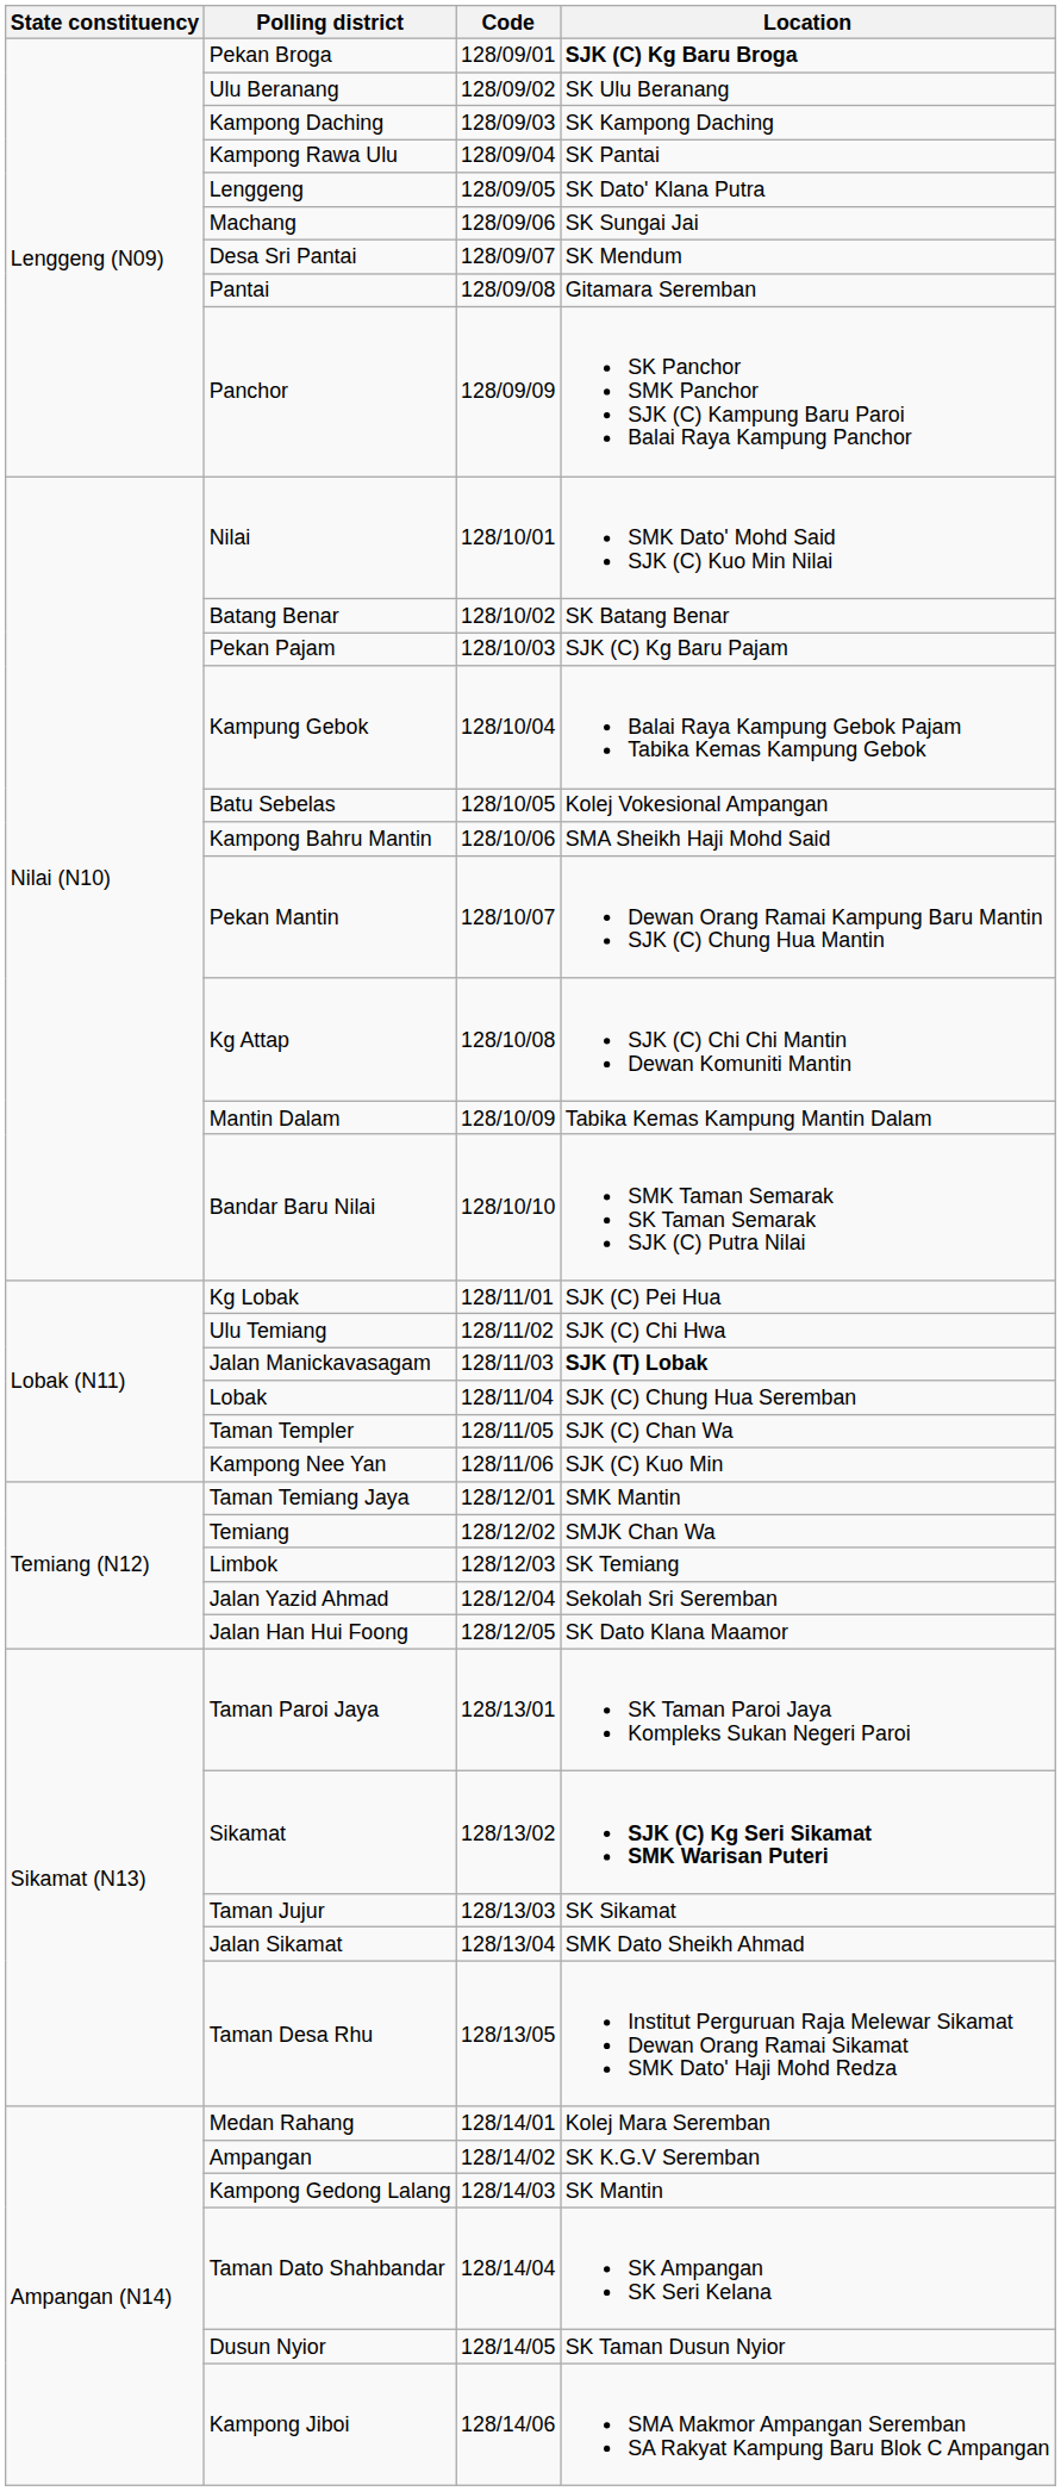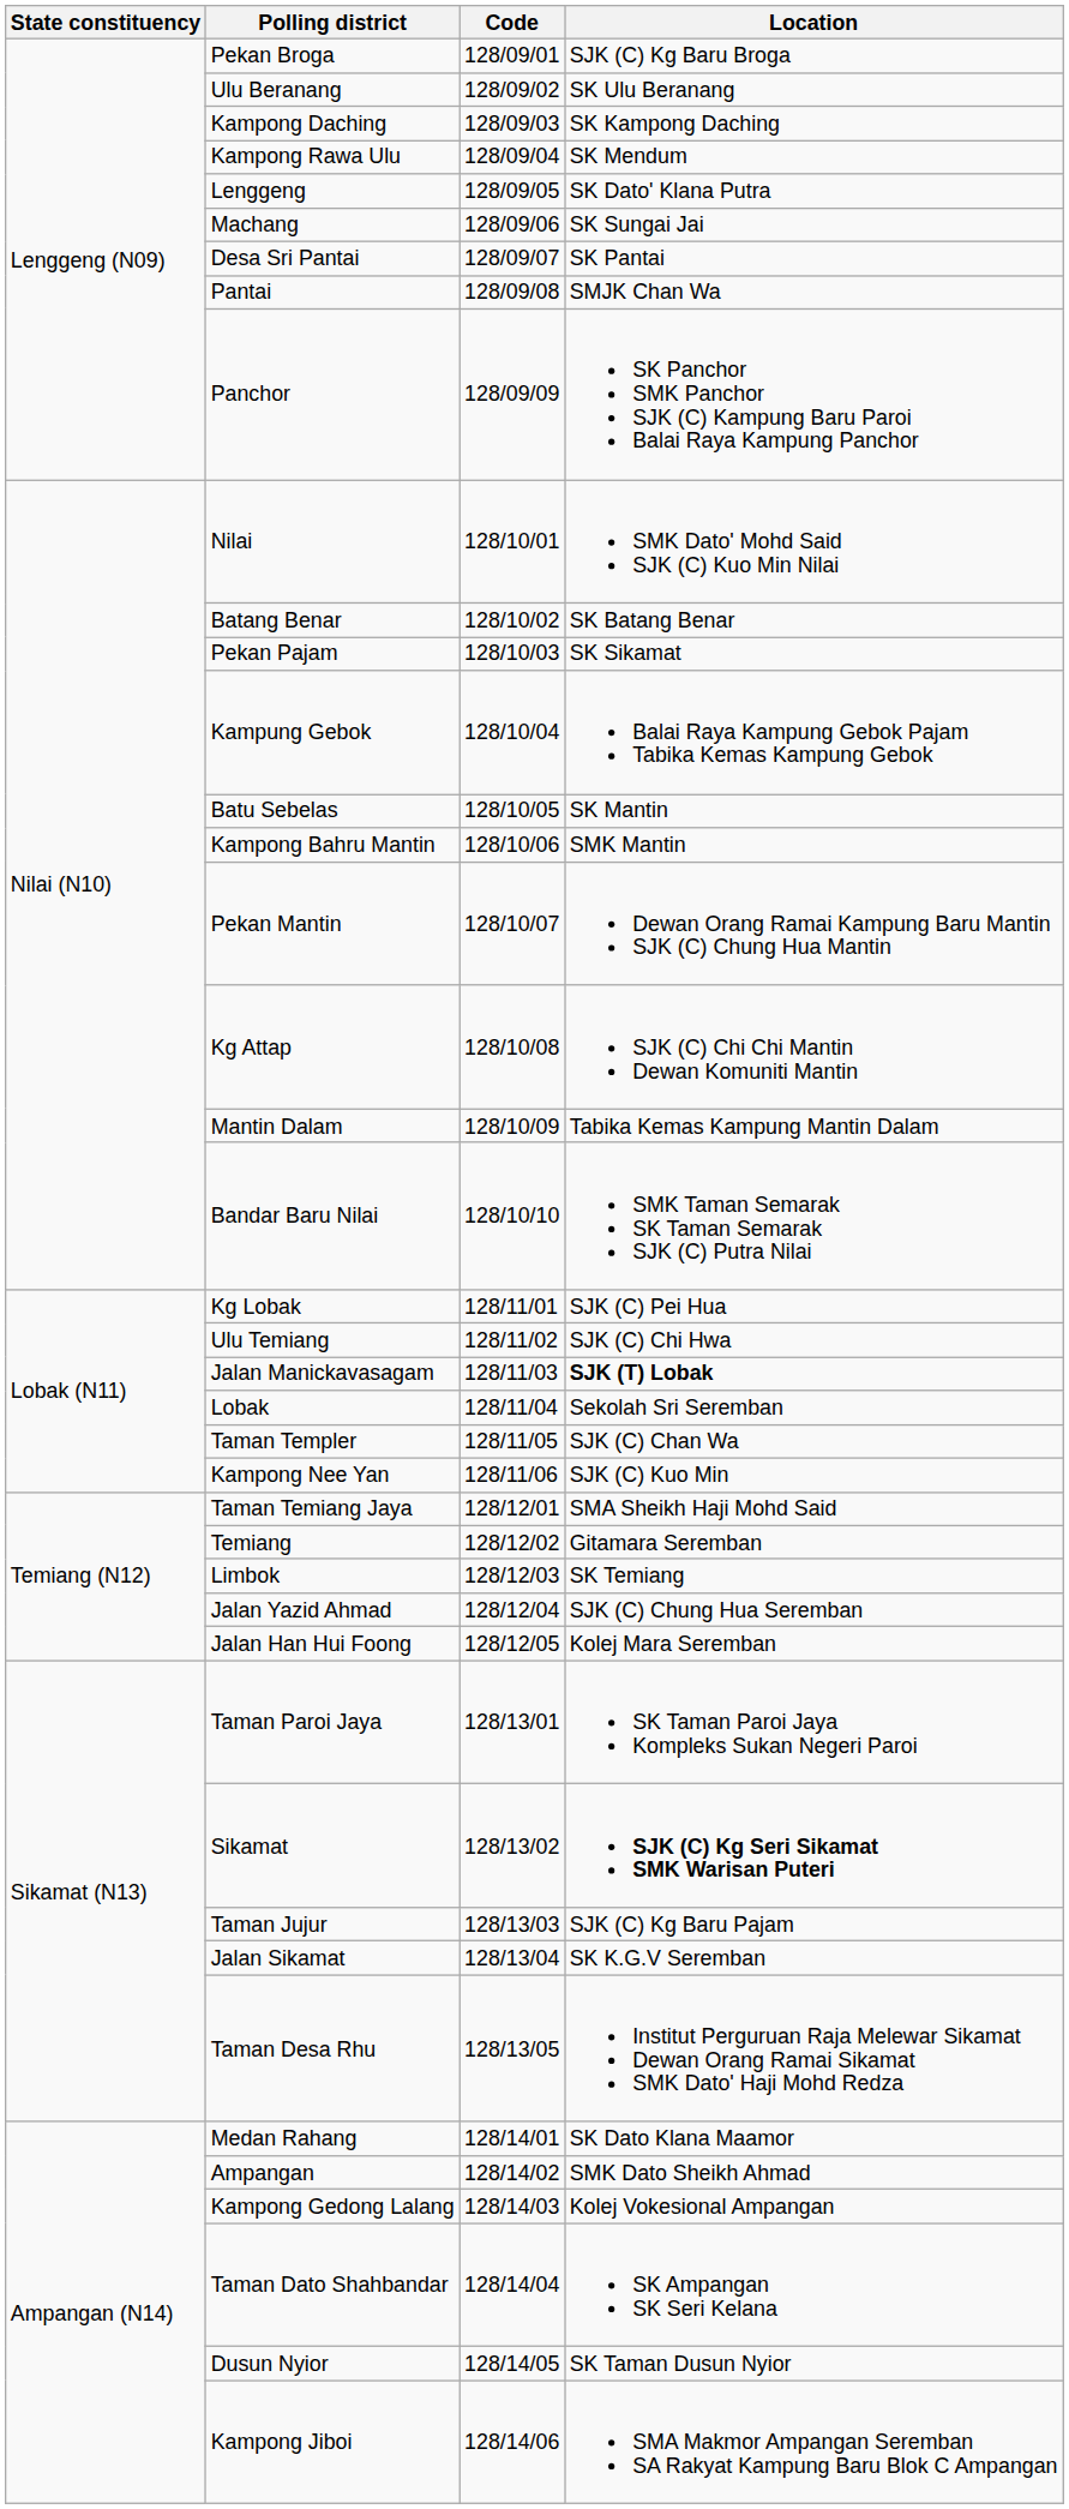 <table class="wikitable sortable mw-collapsible" style="white-space:nowrap;font-size:85%">
 <tr>
 <th>State constituency</th>
 <th>Polling district</th>
 <th>Code</th>
 <th>Location</th>
 </tr>
 <tr>
 <td rowspan="9">Lenggeng (N09)</td>
 <td>Pekan Broga</td>
 <td>128/09/01</td>
-<td><strong>SJK (C) Kg Baru Broga</strong></td>
+<td>SJK (C) Kg Baru Broga</td>
 </tr>
 <tr>
 <td>Ulu Beranang</td>
 <td>128/09/02</td>
 <td>SK Ulu Beranang</td>
 </tr>
 <tr>
 <td>Kampong Daching</td>
 <td>128/09/03</td>
 <td>SK Kampong Daching</td>
 </tr>
 <tr>
 <td>Kampong Rawa Ulu</td>
 <td>128/09/04</td>
-<td>SK Pantai</td>
+<td>SK Mendum</td>
 </tr>
 <tr>
 <td>Lenggeng</td>
 <td>128/09/05</td>
 <td>SK Dato' Klana Putra</td>
 </tr>
 <tr>
 <td>Machang</td>
 <td>128/09/06</td>
 <td>SK Sungai Jai</td>
 </tr>
 <tr>
 <td>Desa Sri Pantai</td>
 <td>128/09/07</td>
-<td>SK Mendum</td>
+<td>SK Pantai</td>
 </tr>
 <tr>
 <td>Pantai</td>
 <td>128/09/08</td>
-<td>Gitamara Seremban</td>
+<td>SMJK Chan Wa</td>
 </tr>
 <tr>
 <td>Panchor</td>
 <td>128/09/09</td>
 <td><br><ul><li>SK Panchor</li><li>SMK Panchor</li><li>SJK (C) Kampung Baru Paroi</li><li>Balai Raya Kampung Panchor</li></ul></td>
 </tr>
 <tr>
 <td rowspan="10">Nilai (N10)</td>
 <td>Nilai</td>
 <td>128/10/01</td>
 <td><br><ul><li>SMK Dato' Mohd Said</li><li>SJK (C) Kuo Min Nilai</li></ul></td>
 </tr>
 <tr>
 <td>Batang Benar</td>
 <td>128/10/02</td>
 <td>SK Batang Benar</td>
 </tr>
 <tr>
 <td>Pekan Pajam</td>
 <td>128/10/03</td>
-<td>SJK (C) Kg Baru Pajam</td>
+<td>SK Sikamat</td>
 </tr>
 <tr>
 <td>Kampung Gebok</td>
 <td>128/10/04</td>
 <td><br><ul><li>Balai Raya Kampung Gebok Pajam</li><li>Tabika Kemas Kampung Gebok</li></ul></td>
 </tr>
 <tr>
 <td>Batu Sebelas</td>
 <td>128/10/05</td>
-<td>Kolej Vokesional Ampangan</td>
+<td>SK Mantin</td>
 </tr>
 <tr>
 <td>Kampong Bahru Mantin</td>
 <td>128/10/06</td>
-<td>SMA Sheikh Haji Mohd Said</td>
+<td>SMK Mantin</td>
 </tr>
 <tr>
 <td>Pekan Mantin</td>
 <td>128/10/07</td>
 <td><br><ul><li>Dewan Orang Ramai Kampung Baru Mantin</li><li>SJK (C) Chung Hua Mantin</li></ul></td>
 </tr>
 <tr>
 <td>Kg Attap</td>
 <td>128/10/08</td>
 <td><br><ul><li>SJK (C) Chi Chi Mantin</li><li>Dewan Komuniti Mantin</li></ul></td>
 </tr>
 <tr>
 <td>Mantin Dalam</td>
 <td>128/10/09</td>
 <td>Tabika Kemas Kampung Mantin Dalam</td>
 </tr>
 <tr>
 <td>Bandar Baru Nilai</td>
 <td>128/10/10</td>
 <td><br><ul><li>SMK Taman Semarak</li><li>SK Taman Semarak</li><li>SJK (C) Putra Nilai</li></ul></td>
 </tr>
 <tr>
 <td rowspan="6">Lobak (N11)</td>
 <td>Kg Lobak</td>
 <td>128/11/01</td>
 <td>SJK (C) Pei Hua</td>
 </tr>
 <tr>
 <td>Ulu Temiang</td>
 <td>128/11/02</td>
 <td>SJK (C) Chi Hwa</td>
 </tr>
 <tr>
 <td>Jalan Manickavasagam</td>
 <td>128/11/03</td>
 <td><strong>SJK (T) Lobak</strong></td>
 </tr>
 <tr>
 <td>Lobak</td>
 <td>128/11/04</td>
-<td>SJK (C) Chung Hua Seremban</td>
+<td>Sekolah Sri Seremban</td>
 </tr>
 <tr>
 <td>Taman Templer</td>
 <td>128/11/05</td>
 <td>SJK (C) Chan Wa</td>
 </tr>
 <tr>
 <td>Kampong Nee Yan</td>
 <td>128/11/06</td>
 <td>SJK (C) Kuo Min</td>
 </tr>
 <tr>
 <td rowspan="5">Temiang (N12)</td>
 <td>Taman Temiang Jaya</td>
 <td>128/12/01</td>
-<td>SMK Mantin</td>
+<td>SMA Sheikh Haji Mohd Said</td>
 </tr>
 <tr>
 <td>Temiang</td>
 <td>128/12/02</td>
-<td>SMJK Chan Wa</td>
+<td>Gitamara Seremban</td>
 </tr>
 <tr>
 <td>Limbok</td>
 <td>128/12/03</td>
 <td>SK Temiang</td>
 </tr>
 <tr>
 <td>Jalan Yazid Ahmad</td>
 <td>128/12/04</td>
-<td>Sekolah Sri Seremban</td>
+<td>SJK (C) Chung Hua Seremban</td>
 </tr>
 <tr>
 <td>Jalan Han Hui Foong</td>
 <td>128/12/05</td>
-<td>SK Dato Klana Maamor</td>
+<td>Kolej Mara Seremban</td>
 </tr>
 <tr>
 <td rowspan="5">Sikamat (N13)</td>
 <td>Taman Paroi Jaya</td>
 <td>128/13/01</td>
 <td><br><ul><li>SK Taman Paroi Jaya</li><li>Kompleks Sukan Negeri Paroi</li></ul></td>
 </tr>
 <tr>
 <td>Sikamat</td>
 <td>128/13/02</td>
 <td><strong><br><ul><li>SJK (C) Kg Seri Sikamat</li><li>SMK Warisan Puteri</li></ul></strong></td>
 </tr>
 <tr>
 <td>Taman Jujur</td>
 <td>128/13/03</td>
-<td>SK Sikamat</td>
+<td>SJK (C) Kg Baru Pajam</td>
 </tr>
 <tr>
 <td>Jalan Sikamat</td>
 <td>128/13/04</td>
-<td>SMK Dato Sheikh Ahmad</td>
+<td>SK K.G.V Seremban</td>
 </tr>
 <tr>
 <td>Taman Desa Rhu</td>
 <td>128/13/05</td>
 <td><br><ul><li>Institut Perguruan Raja Melewar Sikamat</li><li>Dewan Orang Ramai Sikamat</li><li>SMK Dato' Haji Mohd Redza</li></ul></td>
 </tr>
 <tr>
 <td rowspan="6">Ampangan (N14)</td>
 <td>Medan Rahang</td>
 <td>128/14/01</td>
-<td>Kolej Mara Seremban</td>
+<td>SK Dato Klana Maamor</td>
 </tr>
 <tr>
 <td>Ampangan</td>
 <td>128/14/02</td>
-<td>SK K.G.V Seremban</td>
+<td>SMK Dato Sheikh Ahmad</td>
 </tr>
 <tr>
 <td>Kampong Gedong Lalang</td>
 <td>128/14/03</td>
-<td>SK Mantin</td>
+<td>Kolej Vokesional Ampangan</td>
 </tr>
 <tr>
 <td>Taman Dato Shahbandar</td>
 <td>128/14/04</td>
 <td><br><ul><li>SK Ampangan</li><li>SK Seri Kelana</li></ul></td>
 </tr>
 <tr>
 <td>Dusun Nyior</td>
 <td>128/14/05</td>
 <td>SK Taman Dusun Nyior</td>
 </tr>
 <tr>
 <td>Kampong Jiboi</td>
 <td>128/14/06</td>
 <td><br><ul><li>SMA Makmor Ampangan Seremban</li><li>SA Rakyat Kampung Baru Blok C Ampangan</li></ul></td>
 </tr>
 </table>
